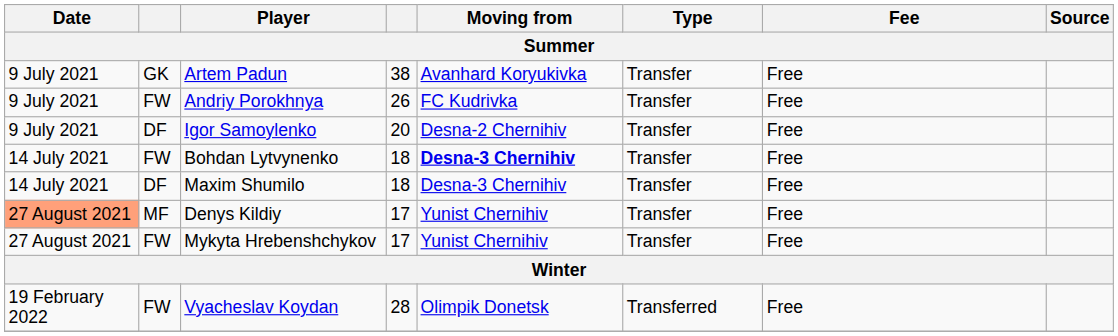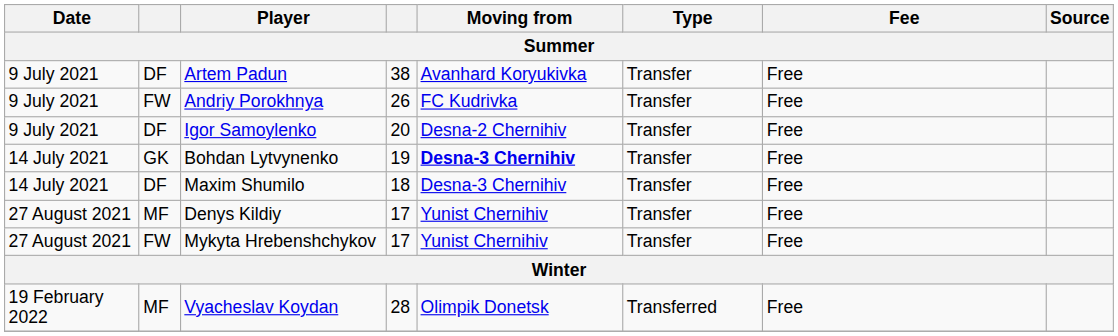 <table class="wikitable sortable" Artem Padun>
 <tr>
 <th style="width:115px;">Date</th>
 <th style="width:30px;"></th>
 <th style="width:180px;">Player</th>
 <th style="width:20px;"></th>
 <th style="width:180px;">Moving from</th>
 <th style="width:120px;" class="unsortable">Type</th>
 <th style="width:250px;" class="unsortable">Fee</th>
 <th style="width:20px;">Source</th>
 </tr>
 <tr>
 <th colspan="8">Summer</th>
 </tr>
 <tr>
 <td>9 July 2021</td>
-<td>GK</td>
+<td>DF</td>
 <td> <a href='#'>Artem Padun</a></td>
 <td>38</td>
 <td> <a href='#'>Avanhard Koryukivka</a></td>
 <td>Transfer</td>
 <td>Free</td>
 <td></td>
 </tr>
 <tr>
 <td>9 July 2021</td>
 <td>FW</td>
 <td> <a href='#'>Andriy Porokhnya</a></td>
 <td>26</td>
 <td> <a href='#'>FC Kudrivka</a></td>
 <td>Transfer</td>
 <td>Free</td>
 <td></td>
 </tr>
 <tr>
 <td>9 July 2021</td>
 <td>DF</td>
 <td> <a href='#'>Igor Samoylenko</a></td>
 <td>20</td>
 <td> <a href='#'>Desna-2 Chernihiv</a></td>
 <td>Transfer</td>
 <td>Free</td>
 <td></td>
 </tr>
 <tr>
 <td>14 July 2021</td>
-<td>FW</td>
+<td>GK</td>
 <td> Bohdan Lytvynenko</td>
-<td>18</td>
+<td>19</td>
 <td><strong> <a href='#'>Desna-3 Chernihiv</a></strong></td>
 <td>Transfer</td>
 <td>Free</td>
 <td></td>
 </tr>
 <tr>
 <td>14 July 2021</td>
 <td>DF</td>
 <td> Maxim Shumilo</td>
 <td>18</td>
 <td> <a href='#'>Desna-3 Chernihiv</a></td>
 <td>Transfer</td>
 <td>Free</td>
 <td></td>
 </tr>
 <tr>
-<td style="background: lightsalmon;">27 August 2021</td>
+<td>27 August 2021</td>
 <td>MF</td>
 <td> Denys Kildiy</td>
 <td>17</td>
 <td> <a href='#'>Yunist Chernihiv</a></td>
 <td>Transfer</td>
 <td>Free</td>
 <td></td>
 </tr>
 <tr>
 <td>27 August 2021</td>
 <td>FW</td>
 <td> Mykyta Hrebenshchykov</td>
 <td>17</td>
 <td> <a href='#'>Yunist Chernihiv</a></td>
 <td>Transfer</td>
 <td>Free</td>
 <td></td>
 </tr>
 <tr>
 <th colspan=8>Winter</th>
 </tr>
 <tr>
 <td>19 February 2022</td>
-<td>FW</td>
+<td>MF</td>
 <td> <a href='#'>Vyacheslav Koydan</a></td>
 <td>28</td>
 <td> <a href='#'>Olimpik Donetsk</a></td>
 <td>Transferred</td>
 <td>Free</td>
 <td></td>
 </tr>
 <tr>
 </tr>
 </table>
